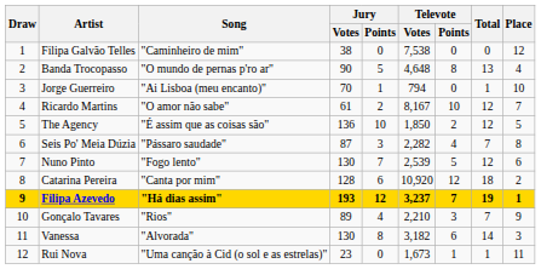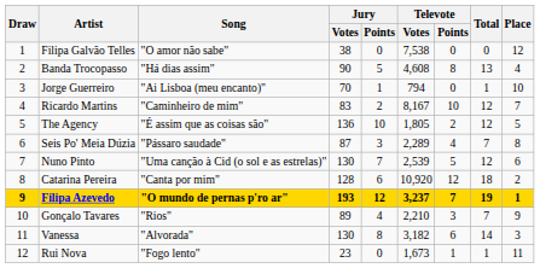 <table class="sortable wikitable" style="margin: 1em auto 1em auto; text-align:center">
 <tr>
 <th rowspan="2">Draw</th>
 <th rowspan="2">Artist</th>
 <th rowspan="2">Song</th>
 <th colspan="2">Jury</th>
 <th colspan="2">Televote</th>
 <th rowspan="2">Total</th>
 <th rowspan="2">Place</th>
 </tr>
 <tr>
 <th>Votes</th>
 <th>Points</th>
 <th>Votes</th>
 <th>Points</th>
 </tr>
 <tr>
 <td>1</td>
 <td align="left">Filipa Galvão Telles</td>
-<td align="left">"Caminheiro de mim"</td>
+<td align="left">"O amor não sabe"</td>
 <td>38</td>
 <td>0</td>
 <td>7,538</td>
 <td>0</td>
 <td>0</td>
 <td>12</td>
 </tr>
 <tr>
 <td>2</td>
 <td align="left">Banda Trocopasso</td>
-<td align="left">"O mundo de pernas p'ro ar"</td>
+<td align="left">"Há dias assim"</td>
 <td>90</td>
 <td>5</td>
-<td>4,648</td>
+<td>4,608</td>
 <td>8</td>
 <td>13</td>
 <td>4</td>
 </tr>
 <tr>
 <td>3</td>
 <td align="left">Jorge Guerreiro</td>
 <td align="left">"Ai Lisboa (meu encanto)"</td>
 <td>70</td>
 <td>1</td>
 <td>794</td>
 <td>0</td>
 <td>1</td>
 <td>10</td>
 </tr>
 <tr>
 <td>4</td>
 <td align="left">Ricardo Martins</td>
-<td align="left">"O amor não sabe"</td>
-<td>61</td>
+<td align="left">"Caminheiro de mim"</td>
+<td>83</td>
 <td>2</td>
 <td>8,167</td>
 <td>10</td>
 <td>12</td>
 <td>7</td>
 </tr>
 <tr>
 <td>5</td>
 <td align="left">The Agency</td>
 <td align="left">"É assim que as coisas são"</td>
 <td>136</td>
 <td>10</td>
-<td>1,850</td>
+<td>1,805</td>
 <td>2</td>
 <td>12</td>
 <td>5</td>
 </tr>
 <tr>
 <td>6</td>
 <td align="left">Seis Po' Meia Dúzia</td>
 <td align="left">"Pássaro saudade"</td>
 <td>87</td>
 <td>3</td>
-<td>2,282</td>
+<td>2,289</td>
 <td>4</td>
 <td>7</td>
 <td>8</td>
 </tr>
 <tr>
 <td>7</td>
 <td align="left">Nuno Pinto</td>
-<td align="left">"Fogo lento"</td>
+<td align="left">"Uma canção à Cid (o sol e as estrelas)"</td>
 <td>130</td>
 <td>7</td>
 <td>2,539</td>
 <td>5</td>
 <td>12</td>
 <td>6</td>
 </tr>
 <tr>
 <td>8</td>
 <td align="left">Catarina Pereira</td>
 <td align="left">"Canta por mim"</td>
 <td>128</td>
 <td>6</td>
 <td>10,920</td>
 <td>12</td>
 <td>18</td>
 <td>2</td>
 </tr>
 <tr style="font-weight:bold; background:gold;">
 <td>9</td>
 <td align="left"><a href='#'>Filipa Azevedo</a></td>
-<td align="left">"Há dias assim"</td>
+<td align="left">"O mundo de pernas p'ro ar"</td>
 <td>193</td>
 <td>12</td>
 <td>3,237</td>
 <td>7</td>
 <td>19</td>
 <td>1</td>
 </tr>
 <tr>
 <td>10</td>
 <td align="left">Gonçalo Tavares</td>
 <td align="left">"Rios"</td>
 <td>89</td>
 <td>4</td>
 <td>2,210</td>
 <td>3</td>
 <td>7</td>
 <td>9</td>
 </tr>
 <tr>
 <td>11</td>
 <td align="left">Vanessa</td>
 <td align="left">"Alvorada"</td>
 <td>130</td>
 <td>8</td>
 <td>3,182</td>
 <td>6</td>
 <td>14</td>
 <td>3</td>
 </tr>
 <tr>
 <td>12</td>
 <td align="left">Rui Nova</td>
-<td align="left">"Uma canção à Cid (o sol e as estrelas)"</td>
+<td align="left">"Fogo lento"</td>
 <td>23</td>
 <td>0</td>
 <td>1,673</td>
 <td>1</td>
 <td>1</td>
 <td>11</td>
 </tr>
 </table>
